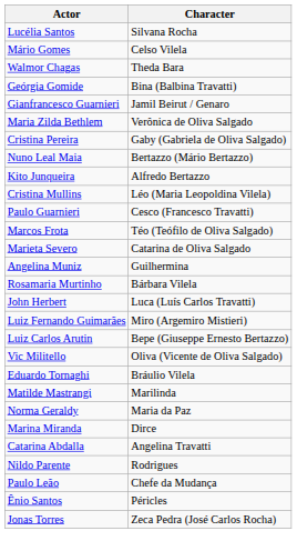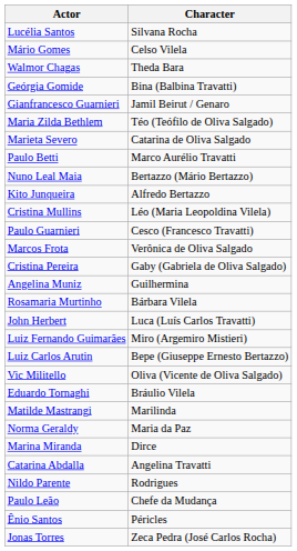 <table class="wikitable sortable">
 <tr>
 <th>Actor</th>
 <th>Character</th>
 </tr>
 <tr>
 <td><a href='#'>Lucélia Santos</a></td>
 <td>Silvana Rocha</td>
 </tr>
 <tr>
 <td><a href='#'>Mário Gomes</a></td>
 <td>Celso Vilela</td>
 </tr>
 <tr>
 <td><a href='#'>Walmor Chagas</a></td>
 <td>Theda Bara</td>
 </tr>
 <tr>
 <td><a href='#'>Geórgia Gomide</a></td>
 <td>Bina (Balbina Travatti)</td>
 </tr>
 <tr>
 <td><a href='#'>Gianfrancesco Guarnieri</a></td>
 <td>Jamil Beirut / Genaro</td>
 </tr>
 <tr>
 <td><a href='#'>Maria Zilda Bethlem</a></td>
-<td>Verônica de Oliva Salgado</td>
+<td>Téo (Teófilo de Oliva Salgado)</td>
 </tr>
 <tr>
-<td><a href='#'>Cristina Pereira</a></td>
-<td>Gaby (Gabriela de Oliva Salgado)</td>
+<td><a href='#'>Marieta Severo</a></td>
+<td>Catarina de Oliva Salgado</td>
+</tr>
+<tr>
+<td><a href='#'>Paulo Betti</a></td>
+<td>Marco Aurélio Travatti</td>
 </tr>
 <tr>
 <td><a href='#'>Nuno Leal Maia</a></td>
 <td>Bertazzo (Mário Bertazzo)</td>
 </tr>
 <tr>
 <td><a href='#'>Kito Junqueira</a></td>
 <td>Alfredo Bertazzo</td>
 </tr>
 <tr>
 <td><a href='#'>Cristina Mullins</a></td>
 <td>Léo (Maria Leopoldina Vilela)</td>
 </tr>
 <tr>
 <td><a href='#'>Paulo Guarnieri</a></td>
 <td>Cesco (Francesco Travatti)</td>
 </tr>
 <tr>
 <td><a href='#'>Marcos Frota</a></td>
-<td>Téo (Teófilo de Oliva Salgado)</td>
+<td>Verônica de Oliva Salgado</td>
 </tr>
 <tr>
-<td><a href='#'>Marieta Severo</a></td>
-<td>Catarina de Oliva Salgado</td>
+<td><a href='#'>Cristina Pereira</a></td>
+<td>Gaby (Gabriela de Oliva Salgado)</td>
 </tr>
 <tr>
 <td><a href='#'>Angelina Muniz</a></td>
 <td>Guilhermina</td>
 </tr>
 <tr>
 <td><a href='#'>Rosamaria Murtinho</a></td>
 <td>Bárbara Vilela</td>
 </tr>
 <tr>
 <td><a href='#'>John Herbert</a></td>
 <td>Luca (Luís Carlos Travatti)</td>
 </tr>
 <tr>
 <td><a href='#'>Luiz Fernando Guimarães</a></td>
 <td>Miro (Argemiro Mistieri)</td>
 </tr>
 <tr>
 <td><a href='#'>Luiz Carlos Arutin</a></td>
 <td>Bepe (Giuseppe Ernesto Bertazzo)</td>
 </tr>
 <tr>
 <td><a href='#'>Vic Militello</a></td>
 <td>Oliva (Vicente de Oliva Salgado)</td>
 </tr>
 <tr>
 <td><a href='#'>Eduardo Tornaghi</a></td>
 <td>Bráulio Vilela</td>
 </tr>
 <tr>
 <td><a href='#'>Matilde Mastrangi</a></td>
 <td>Marilinda</td>
 </tr>
 <tr>
 <td><a href='#'>Norma Geraldy</a></td>
 <td>Maria da Paz</td>
 </tr>
 <tr>
 <td><a href='#'>Marina Miranda</a></td>
 <td>Dirce</td>
 </tr>
 <tr>
 <td><a href='#'>Catarina Abdalla</a></td>
 <td>Angelina Travatti</td>
 </tr>
 <tr>
 <td><a href='#'>Nildo Parente</a></td>
 <td>Rodrigues</td>
 </tr>
 <tr>
 <td><a href='#'>Paulo Leão</a></td>
 <td>Chefe da Mudança</td>
 </tr>
 <tr>
 <td><a href='#'>Ênio Santos</a></td>
 <td>Péricles</td>
 </tr>
 <tr>
 <td><a href='#'>Jonas Torres</a></td>
 <td>Zeca Pedra (José Carlos Rocha)</td>
 </tr>
 </table>
